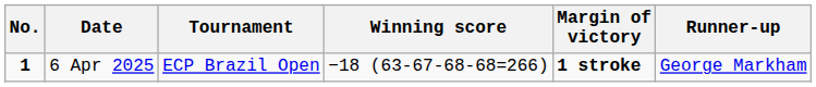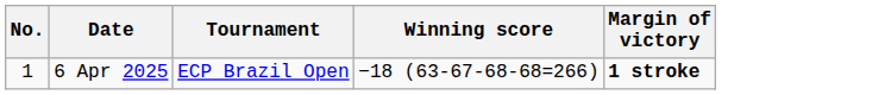 <table class="wikitable" style="font-size:95%;">
 <tr>
 <th>No.</th>
 <th>Date</th>
 <th>Tournament</th>
 <th>Winning score</th>
 <th>Margin of<br>victory</th>
-<th>Runner-up</th>
 </tr>
 <tr>
-<td align=center><strong>1</strong></td>
+<td align=center>1</td>
 <td align=right>6 Apr <a href='#'>2025</a></td>
 <td><a href='#'>ECP Brazil Open</a></td>
 <td>−18 (63-67-68-68=266)</td>
 <td><strong>1 stroke</strong></td>
-<td> <a href='#'>George Markham</a></td>
 </tr>
 </table>
